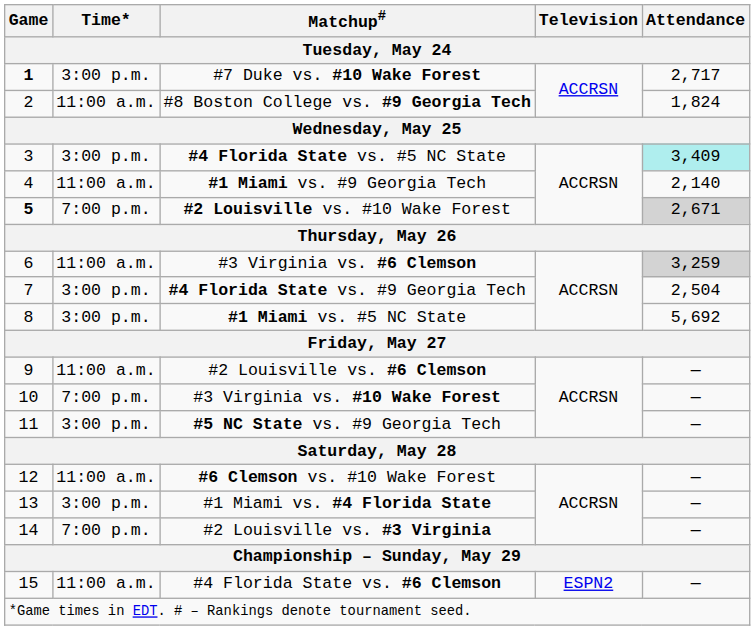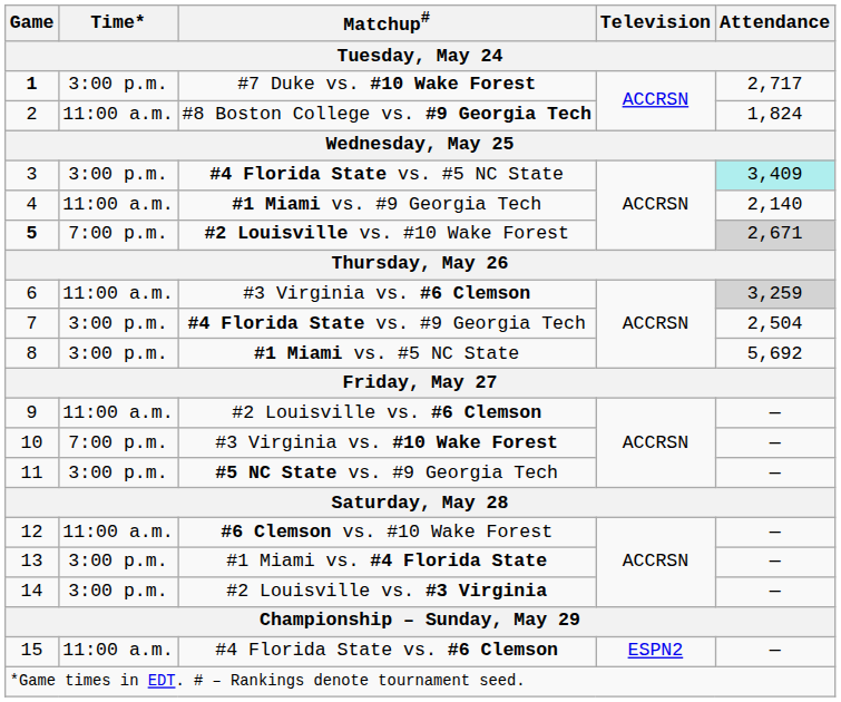 <table class="wikitable" style="font-size: 95%">
 <tr align="center">
 <th>Game</th>
 <th>Time*</th>
 <th>Matchup<sup>#</sup></th>
 <th>Television</th>
 <th>Attendance</th>
 </tr>
 <tr>
 <th colspan=7>Tuesday, May 24</th>
 </tr>
 <tr>
 <td style="text-align:center;"><strong>1</strong></td>
 <td style="text-align:center;">3:00 p.m.</td>
 <td style="text-align:center;">#7 Duke vs. <strong>#10 Wake Forest</strong></td>
 <td rowspan=2 style="text-align:center;"><a href='#'>ACCRSN</a></td>
 <td style="text-align:center;">2,717</td>
 </tr>
 <tr>
 <td style="text-align:center;">2</td>
 <td style="text-align:center;">11:00 a.m.</td>
 <td style="text-align:center;">#8 Boston College vs. <strong>#9 Georgia Tech</strong></td>
 <td style="text-align:center;">1,824</td>
 </tr>
 <tr>
 <th colspan=7>Wednesday, May 25</th>
 </tr>
 <tr>
 <td style="text-align:center;">3</td>
 <td style="text-align:center;">3:00 p.m.</td>
 <td style="text-align:center;"><strong>#4 Florida State</strong> vs. #5 NC State</td>
 <td rowspan=3 style="text-align:center;">ACCRSN</td>
 <td style="background: paleturquoise; text-align:center;">3,409</td>
 </tr>
 <tr>
 <td style="text-align:center;">4</td>
 <td style="text-align:center;">11:00 a.m.</td>
 <td style="text-align:center;"><strong>#1 Miami</strong> vs. #9 Georgia Tech</td>
 <td style="text-align:center;">2,140</td>
 </tr>
 <tr>
 <td style="text-align:center;"><strong>5</strong></td>
 <td style="text-align:center;">7:00 p.m.</td>
 <td style="text-align:center;"><strong>#2 Louisville</strong> vs. #10 Wake Forest</td>
 <td style="background: lightgrey; text-align:center;">2,671</td>
 </tr>
 <tr>
 <th colspan=7>Thursday, May 26</th>
 </tr>
 <tr>
 <td style="text-align:center;">6</td>
 <td style="text-align:center;">11:00 a.m.</td>
 <td style="text-align:center;">#3 Virginia vs. <strong>#6 Clemson</strong></td>
 <td rowspan=3 style="text-align:center;">ACCRSN</td>
 <td style="background: lightgrey; text-align:center;">3,259</td>
 </tr>
 <tr>
 <td style="text-align:center;">7</td>
 <td style="text-align:center;">3:00 p.m.</td>
 <td style="text-align:center;"><strong>#4 Florida State</strong> vs. #9 Georgia Tech</td>
 <td style="text-align:center;">2,504</td>
 </tr>
 <tr>
 <td style="text-align:center;">8</td>
 <td style="text-align:center;">3:00 p.m.</td>
 <td style="text-align:center;"><strong>#1 Miami</strong> vs. #5 NC State</td>
 <td style="text-align:center;">5,692</td>
 </tr>
 <tr>
 <th colspan=7>Friday, May 27</th>
 </tr>
 <tr>
 <td style="text-align:center;">9</td>
 <td style="text-align:center;">11:00 a.m.</td>
 <td style="text-align:center;">#2 Louisville vs. <strong>#6 Clemson</strong></td>
 <td rowspan=3 style="text-align:center;">ACCRSN</td>
 <td style="text-align:center;">—</td>
 </tr>
 <tr>
 <td style="text-align:center;">10</td>
 <td style="text-align:center;">7:00 p.m.</td>
 <td style="text-align:center;">#3 Virginia vs. <strong>#10 Wake Forest</strong></td>
 <td style="text-align:center;">—</td>
 </tr>
 <tr>
 <td style="text-align:center;">11</td>
 <td style="text-align:center;">3:00 p.m.</td>
 <td style="text-align:center;"><strong>#5 NC State</strong> vs. #9 Georgia Tech</td>
 <td style="text-align:center;">—</td>
 </tr>
 <tr>
 <th colspan=7>Saturday, May 28</th>
 </tr>
 <tr>
 <td style="text-align:center;">12</td>
 <td style="text-align:center;">11:00 a.m.</td>
 <td style="text-align:center;"><strong>#6 Clemson</strong> vs. #10 Wake Forest</td>
 <td rowspan=3 style="text-align:center;">ACCRSN</td>
 <td style="text-align:center;">—</td>
 </tr>
 <tr>
 <td style="text-align:center;">13</td>
 <td style="text-align:center;">3:00 p.m.</td>
 <td style="text-align:center;">#1 Miami vs. <strong>#4 Florida State</strong></td>
 <td style="text-align:center;">—</td>
 </tr>
 <tr>
 <td style="text-align:center;">14</td>
-<td style="text-align:center;">7:00 p.m.</td>
+<td style="text-align:center;">3:00 p.m.</td>
 <td style="text-align:center;">#2 Louisville vs. <strong>#3 Virginia</strong></td>
 <td style="text-align:center;">—</td>
 </tr>
 <tr>
 <th colspan=7>Championship – Sunday, May 29</th>
 </tr>
 <tr>
 <td style="text-align:center;">15</td>
 <td style="text-align:center;">11:00 a.m.</td>
 <td style="text-align:center;">#4 Florida State vs. <strong>#6 Clemson</strong></td>
 <td style="text-align:center;"><a href='#'>ESPN2</a></td>
 <td style="text-align:center;">—</td>
 </tr>
 <tr>
 <td colspan=7><small>*Game times in <a href='#'>EDT</a>. # – Rankings denote tournament seed.</small></td>
 </tr>
 </table>
